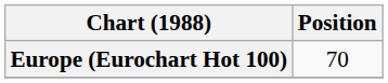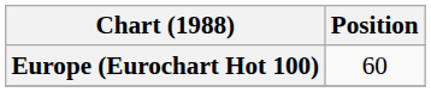 <table class="wikitable sortable plainrowheaders">
 <tr>
 <th>Chart (1988)</th>
 <th align="center">Position</th>
 </tr>
 <tr>
 <th scope="row">Europe (Eurochart Hot 100)</th>
-<td align="center">70</td>
+<td align="center">60</td>
 </tr>
 <tr>
 </tr>
 </table>
